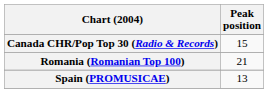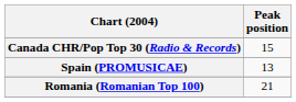 <table class="wikitable sortable plainrowheaders" style="text-align:center">
 <tr>
 <th scope="col">Chart (2004)</th>
 <th scope="col">Peak<br>position</th>
 </tr>
 <tr>
 </tr>
 <tr>
 </tr>
 <tr>
 </tr>
 <tr>
 </tr>
 <tr>
 <th scope="row">Canada CHR/Pop Top 30 (<em><a href='#'>Radio & Records</a></em>)</th>
 <td>15</td>
 </tr>
 <tr>
 </tr>
 <tr>
 </tr>
 <tr>
 </tr>
 <tr>
 </tr>
 <tr>
 </tr>
 <tr>
-<th scope="row">Romania (<a href='#'>Romanian Top 100</a>)</th>
-<td>21</td>
+<th scope="row">Spain (<a href='#'>PROMUSICAE</a>)</th>
+<td>13</td>
 </tr>
 <tr>
 </tr>
 <tr>
-<th scope="row">Spain (<a href='#'>PROMUSICAE</a>)</th>
-<td>13</td>
+<th scope="row">Romania (<a href='#'>Romanian Top 100</a>)</th>
+<td>21</td>
 </tr>
 <tr>
 </tr>
 <tr>
 </tr>
 <tr>
 </tr>
 <tr>
 </tr>
 <tr>
 </tr>
 <tr>
 </tr>
 <tr>
 </tr>
 <tr>
 </tr>
 <tr>
 </tr>
 <tr>
 </tr>
 </table>
